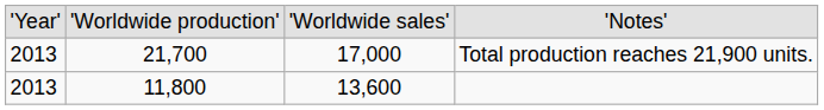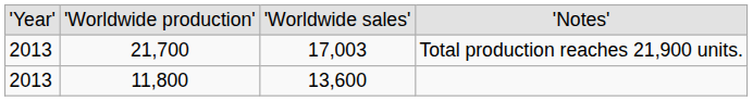 <table class="wikitable" style=";">
 <tr align="center">
 <td style="background:#e2e2e2;">'Year'</td>
 <td style="background:#e2e2e2;">'Worldwide production'</td>
 <td style="background:#e2e2e2;">'Worldwide sales'</td>
 <td style="background:#e2e2e2;">'Notes'</td>
 </tr>
 <tr>
 <td>2013</td>
 <td align= "center">21,700</td>
-<td align= "center">17,000</td>
+<td align= "center">17,003</td>
 <td>Total production reaches 21,900 units.</td>
 </tr>
 <tr>
 <td>2013</td>
 <td align= "center">11,800</td>
 <td align= "center">13,600</td>
 <td></td>
 </tr>
 </table>
